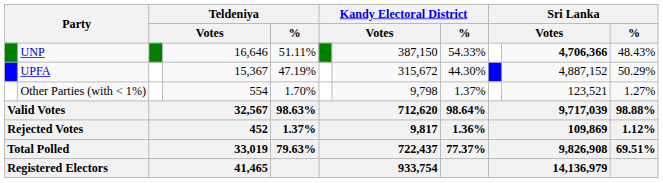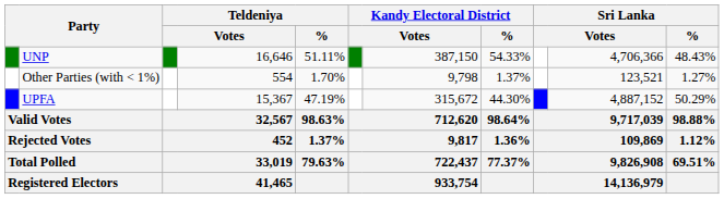 <table class="wikitable">
 <tr>
 <th colspan="2" width="144px"rowspan="2">Party</th>
 <th colspan="3" width="216px">Teldeniya</th>
 <th colspan="3" width="216px"><a href='#'>Kandy Electoral District</a></th>
 <th colspan="3" width="216px">Sri Lanka</th>
 </tr>
 <tr>
 <th colspan="2" width="144px">Votes</th>
 <th>%</th>
 <th colspan="2" width="144px">Votes</th>
 <th>%</th>
 <th colspan="2" width="144px">Votes</th>
 <th>%</th>
 </tr>
 <tr>
 <td style="background-color:green;" width="10px"></td>
 <td style="text-align:left;"><a href='#'>UNP</a></td>
 <td style="background-color:green;" width="10px"></td>
 <td style="text-align:right;">16,646</td>
 <td style="text-align:right;">51.11%</td>
 <td style="background-color:green;" width="10px"></td>
 <td style="text-align:right;">387,150</td>
 <td style="text-align:right;">54.33%</td>
 <td style="background-color:white;" width="10px"></td>
-<td style="text-align:right;"><strong>4,706,366</strong></td>
+<td style="text-align:right;">4,706,366</td>
 <td style="text-align:right;">48.43%</td>
+</tr>
+<tr>
+<td style="background-color:white;" width="10px"></td>
+<td style="text-align:left;">Other Parties (with < 1%)</td>
+<td style="background-color:white;" width="10px"></td>
+<td style="text-align:right;">554</td>
+<td style="text-align:right;">1.70%</td>
+<td style="background-color:white;" width="10px"></td>
+<td style="text-align:right;">9,798</td>
+<td style="text-align:right;">1.37%</td>
+<td style="background-color:white;" width="10px"></td>
+<td style="text-align:right;">123,521</td>
+<td style="text-align:right;">1.27%</td>
 </tr>
 <tr>
 <td style="background-color:blue;" width="10px"></td>
 <td style="text-align:left;"><a href='#'>UPFA</a></td>
 <td style="background-color:white;" width="10px"></td>
 <td style="text-align:right;">15,367</td>
 <td style="text-align:right;">47.19%</td>
 <td style="background-color:white;" width="10px"></td>
 <td style="text-align:right;">315,672</td>
 <td style="text-align:right;">44.30%</td>
 <td style="background-color:blue;" width="10px"></td>
 <td style="text-align:right;">4,887,152</td>
 <td style="text-align:right;">50.29%</td>
-</tr>
-<tr>
-<td style="background-color:white;" width="10px"></td>
-<td style="text-align:left;">Other Parties (with < 1%)</td>
-<td style="background-color:white;" width="10px"></td>
-<td style="text-align:right;">554</td>
-<td style="text-align:right;">1.70%</td>
-<td style="background-color:white;" width="10px"></td>
-<td style="text-align:right;">9,798</td>
-<td style="text-align:right;">1.37%</td>
-<td style="background-color:white;" width="10px"></td>
-<td style="text-align:right;">123,521</td>
-<td style="text-align:right;">1.27%</td>
 </tr>
 <tr>
 <th colspan="2" width="144px"style="text-align:left;">Valid Votes</th>
 <th style="text-align:right;"colspan="2" width="144px">32,567</th>
 <th style="text-align:right;">98.63%</th>
 <th style="text-align:right;"colspan="2" width="144px">712,620</th>
 <th style="text-align:right;">98.64%</th>
 <th style="text-align:right;"colspan="2" width="144px">9,717,039</th>
 <th style="text-align:right;">98.88%</th>
 </tr>
 <tr>
 <th colspan="2" width="144px"style="text-align:left;">Rejected Votes</th>
 <th style="text-align:right;"colspan="2" width="144px">452</th>
 <th style="text-align:right;">1.37%</th>
 <th style="text-align:right;"colspan="2" width="144px">9,817</th>
 <th style="text-align:right;">1.36%</th>
 <th style="text-align:right;"colspan="2" width="144px">109,869</th>
 <th style="text-align:right;">1.12%</th>
 </tr>
 <tr>
 <th colspan="2" width="144px"style="text-align:left;">Total Polled</th>
 <th style="text-align:right;"colspan="2" width="144px">33,019</th>
 <th style="text-align:right;">79.63%</th>
 <th style="text-align:right;"colspan="2" width="144px">722,437</th>
 <th style="text-align:right;">77.37%</th>
 <th style="text-align:right;"colspan="2" width="144px">9,826,908</th>
 <th style="text-align:right;">69.51%</th>
 </tr>
 <tr>
 <th colspan="2" width="144px"style="text-align:left;">Registered Electors</th>
 <th style="text-align:right;"colspan="2" width="144px">41,465</th>
 <th></th>
 <th style="text-align:right;"colspan="2" width="144px">933,754</th>
 <th></th>
 <th style="text-align:right;"colspan="2" width="144px">14,136,979</th>
 <th></th>
 </tr>
 </table>
